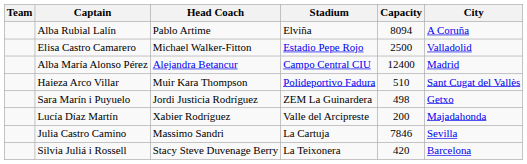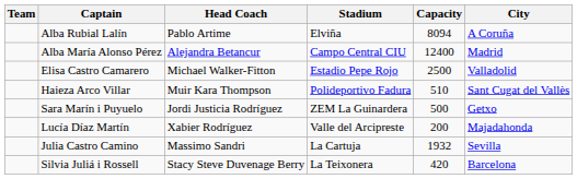 <table class="wikitable sortable">
 <tr>
 <th>Team</th>
 <th>Captain</th>
 <th>Head Coach</th>
 <th>Stadium</th>
 <th>Capacity</th>
 <th>City</th>
 </tr>
 <tr>
 <td></td>
 <td>Alba Rubial Lalín</td>
 <td>Pablo Artime</td>
 <td>Elviña</td>
 <td style="text-align:center">8094</td>
 <td><a href='#'>A Coruña</a></td>
 </tr>
 <tr>
 <td></td>
+<td>Alba María Alonso Pérez</td>
+<td><a href='#'>Alejandra Betancur</a></td>
+<td><a href='#'>Campo Central CIU</a></td>
+<td style="text-align:center">12400</td>
+<td><a href='#'>Madrid</a></td>
+</tr>
+<tr>
+<td></td>
 <td>Elisa Castro Camarero</td>
 <td>Michael Walker-Fitton</td>
 <td><a href='#'>Estadio Pepe Rojo</a></td>
 <td style="text-align:center">2500</td>
 <td><a href='#'>Valladolid</a></td>
-</tr>
-<tr>
-<td></td>
-<td>Alba María Alonso Pérez</td>
-<td><a href='#'>Alejandra Betancur</a></td>
-<td><a href='#'>Campo Central CIU</a></td>
-<td style="text-align:center">12400</td>
-<td><a href='#'>Madrid</a></td>
 </tr>
 <tr>
 <td></td>
 <td>Haieza Arco Villar</td>
 <td>Muir Kara Thompson</td>
 <td><a href='#'>Polideportivo Fadura</a></td>
 <td style="text-align:center">510</td>
 <td><a href='#'>Sant Cugat del Vallès</a></td>
 </tr>
 <tr>
 <td></td>
 <td>Sara Marín i Puyuelo</td>
 <td>Jordi Justicia Rodríguez</td>
 <td>ZEM La Guinardera</td>
-<td style="text-align:center">498</td>
+<td style="text-align:center">500</td>
 <td><a href='#'>Getxo</a></td>
 </tr>
 <tr>
 <td></td>
 <td>Lucía Díaz Martín</td>
 <td>Xabier Rodríguez</td>
 <td>Valle del Arcipreste</td>
 <td style="text-align:center">200</td>
 <td><a href='#'>Majadahonda</a></td>
 </tr>
 <tr>
 <td></td>
 <td>Julia Castro Camino</td>
 <td>Massimo Sandri</td>
 <td>La Cartuja</td>
-<td style="text-align:center">7846</td>
+<td style="text-align:center">1932</td>
 <td><a href='#'>Sevilla</a></td>
 </tr>
 <tr>
 <td></td>
 <td>Silvia Juliá i Rossell</td>
 <td>Stacy Steve Duvenage Berry</td>
 <td>La Teixonera</td>
 <td style="text-align:center">420</td>
 <td><a href='#'>Barcelona</a></td>
 </tr>
 </table>
